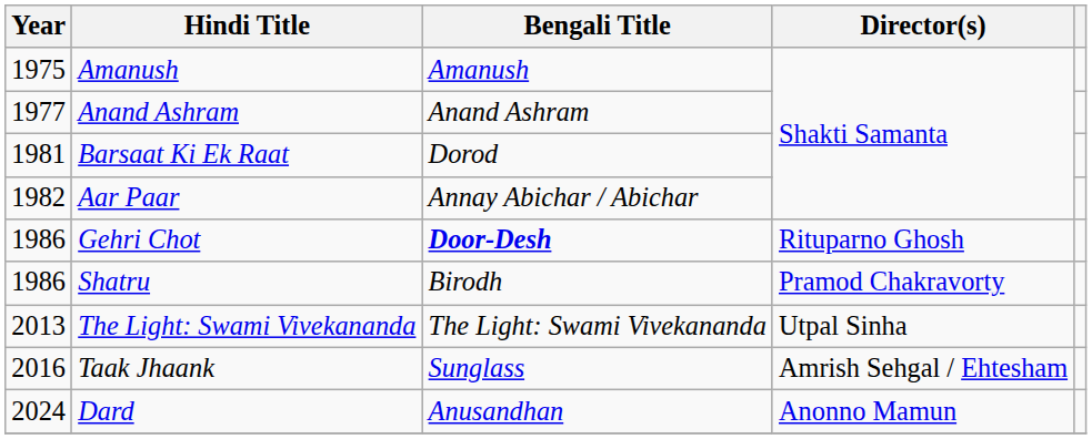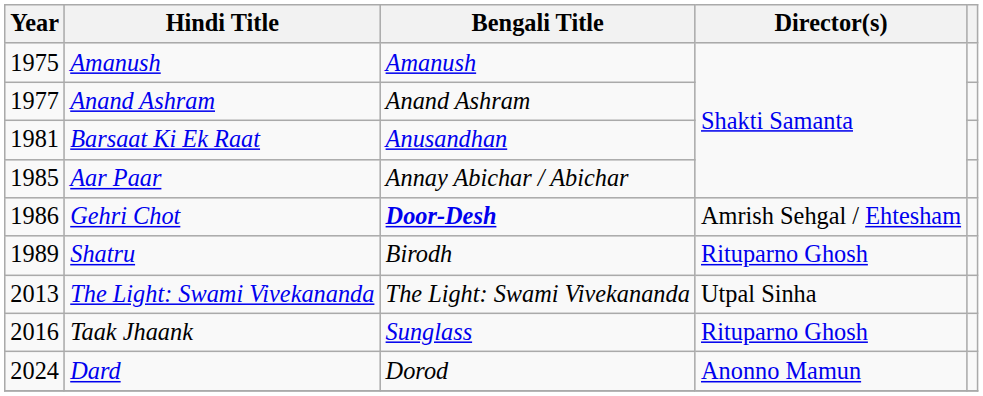 <table class="wikitable sortable">
 <tr>
 <th>Year</th>
 <th>Hindi Title</th>
 <th>Bengali Title</th>
 <th>Director(s)</th>
 <th class="unsortable"></th>
 </tr>
 <tr>
 <td>1975</td>
 <td><em><a href='#'>Amanush</a></em></td>
 <td><em><a href='#'>Amanush</a></em></td>
 <td rowspan="4"><a href='#'>Shakti Samanta</a></td>
 <td></td>
 </tr>
 <tr>
 <td>1977</td>
 <td><em><a href='#'>Anand Ashram</a></em></td>
 <td><em>Anand Ashram</em></td>
 <td></td>
 </tr>
 <tr>
 <td>1981</td>
 <td><em><a href='#'>Barsaat Ki Ek Raat</a></em></td>
-<td><em>Dorod</em></td>
+<td><em><a href='#'>Anusandhan</a></em></td>
 <td></td>
 </tr>
 <tr>
-<td>1982</td>
+<td>1985</td>
 <td><em><a href='#'>Aar Paar</a></em></td>
 <td><em>Annay Abichar / Abichar</em></td>
 <td></td>
 </tr>
 <tr>
 <td>1986</td>
 <td><em><a href='#'>Gehri Chot</a></em></td>
 <td><strong><em><a href='#'>Door-Desh</a></em></strong></td>
-<td><a href='#'>Rituparno Ghosh</a></td>
+<td>Amrish Sehgal / <a href='#'>Ehtesham</a></td>
 <td></td>
 </tr>
 <tr>
-<td>1986</td>
+<td>1989</td>
 <td><em><a href='#'>Shatru</a></em></td>
 <td><em>Birodh</em></td>
-<td><a href='#'>Pramod Chakravorty</a></td>
+<td><a href='#'>Rituparno Ghosh</a></td>
 <td></td>
 </tr>
 <tr>
 <td>2013</td>
 <td><em><a href='#'>The Light: Swami Vivekananda</a></em></td>
 <td><em>The Light: Swami Vivekananda</em></td>
 <td>Utpal Sinha</td>
 <td></td>
 </tr>
 <tr>
 <td>2016</td>
 <td><em>Taak Jhaank</em></td>
 <td><em><a href='#'>Sunglass</a></em></td>
-<td>Amrish Sehgal / <a href='#'>Ehtesham</a></td>
+<td><a href='#'>Rituparno Ghosh</a></td>
 <td></td>
 </tr>
 <tr>
 <td>2024</td>
 <td><em><a href='#'>Dard</a></em></td>
-<td><em><a href='#'>Anusandhan</a></em></td>
+<td><em>Dorod</em></td>
 <td><a href='#'>Anonno Mamun</a></td>
 <td></td>
 </tr>
 <tr>
 </tr>
 </table>
